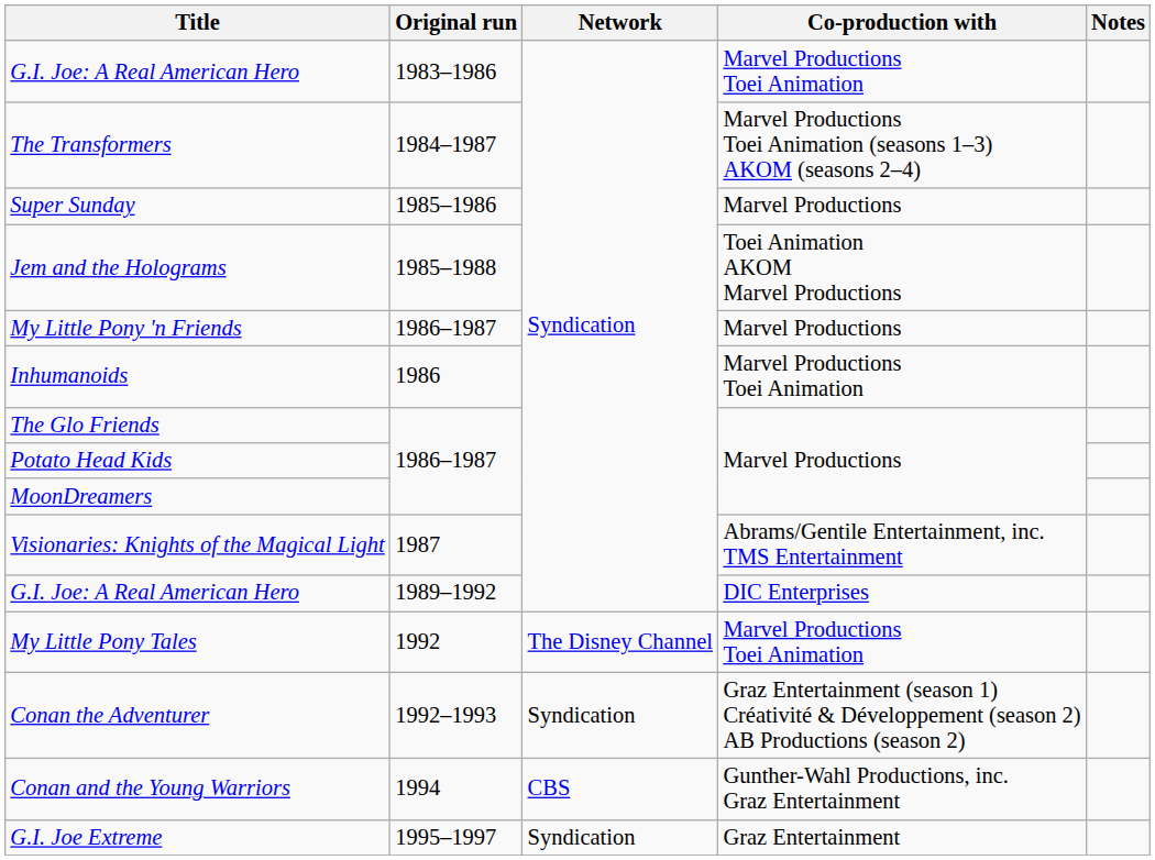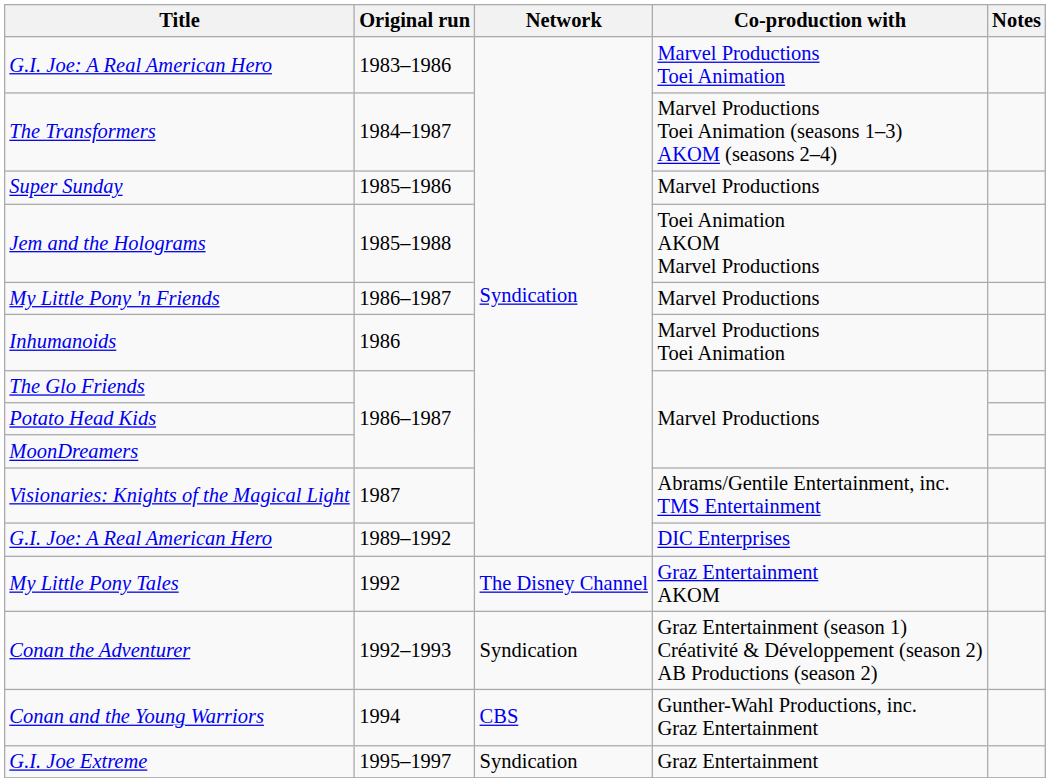 <table class="wikitable sortable">
 <tr>
 <th>Title</th>
 <th>Original run</th>
 <th>Network</th>
 <th>Co-production with</th>
 <th>Notes</th>
 </tr>
 <tr>
 <td><em><a href='#'>G.I. Joe: A Real American Hero</a></em></td>
 <td>1983–1986</td>
 <td rowspan="11"><a href='#'>Syndication</a></td>
 <td><a href='#'>Marvel Productions</a><br><a href='#'>Toei Animation</a></td>
 <td></td>
 </tr>
 <tr>
 <td><em><a href='#'>The Transformers</a></em></td>
 <td>1984–1987</td>
 <td>Marvel Productions<br>Toei Animation (seasons 1–3)<br><a href='#'>AKOM</a> (seasons 2–4)</td>
 <td></td>
 </tr>
 <tr>
 <td><em><a href='#'>Super Sunday</a></em></td>
 <td>1985–1986</td>
 <td>Marvel Productions</td>
 <td></td>
 </tr>
 <tr>
 <td><em><a href='#'>Jem and the Holograms</a></em></td>
 <td>1985–1988</td>
 <td>Toei Animation<br>AKOM<br>Marvel Productions</td>
 <td></td>
 </tr>
 <tr>
 <td><em><a href='#'>My Little Pony 'n Friends</a></em></td>
 <td>1986–1987</td>
 <td>Marvel Productions</td>
 <td></td>
 </tr>
 <tr>
 <td><em><a href='#'>Inhumanoids</a></em></td>
 <td>1986</td>
 <td>Marvel Productions<br>Toei Animation</td>
 <td></td>
 </tr>
 <tr>
 <td><em><a href='#'>The Glo Friends</a></em></td>
 <td rowspan="3">1986–1987</td>
 <td rowspan="3">Marvel Productions</td>
 <td></td>
 </tr>
 <tr>
 <td><em><a href='#'>Potato Head Kids</a></em></td>
 <td></td>
 </tr>
 <tr>
 <td><em><a href='#'>MoonDreamers</a></em></td>
 <td></td>
 </tr>
 <tr>
 <td><em><a href='#'>Visionaries: Knights of the Magical Light</a></em></td>
 <td>1987</td>
 <td>Abrams/Gentile Entertainment, inc.<br><a href='#'>TMS Entertainment</a></td>
 <td></td>
 </tr>
 <tr>
 <td><em><a href='#'>G.I. Joe: A Real American Hero</a></em></td>
 <td>1989–1992</td>
 <td><a href='#'>DIC Enterprises</a></td>
 <td></td>
 </tr>
 <tr>
 <td><em><a href='#'>My Little Pony Tales</a></em></td>
 <td>1992</td>
 <td><a href='#'>The Disney Channel</a></td>
-<td><a href='#'>Marvel Productions</a><br><a href='#'>Toei Animation</a></td>
+<td><a href='#'>Graz Entertainment</a><br>AKOM</td>
 <td></td>
 </tr>
 <tr>
 <td><em><a href='#'>Conan the Adventurer</a></em></td>
 <td>1992–1993</td>
 <td>Syndication</td>
 <td>Graz Entertainment (season 1)<br>Créativité & Développement (season 2)<br>AB Productions (season 2)</td>
 <td></td>
 </tr>
 <tr>
 <td><em><a href='#'>Conan and the Young Warriors</a></em></td>
 <td>1994</td>
 <td><a href='#'>CBS</a></td>
 <td>Gunther-Wahl Productions, inc.<br>Graz Entertainment</td>
 <td></td>
 </tr>
 <tr>
 <td><em><a href='#'>G.I. Joe Extreme</a></em></td>
 <td>1995–1997</td>
 <td rowspan="2">Syndication</td>
 <td>Graz Entertainment</td>
 <td></td>
 </tr>
 </table>
